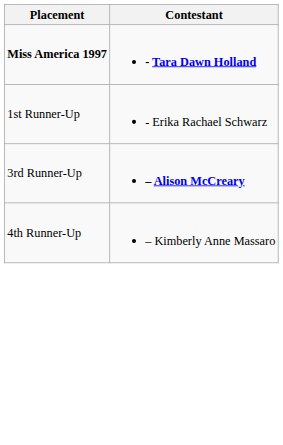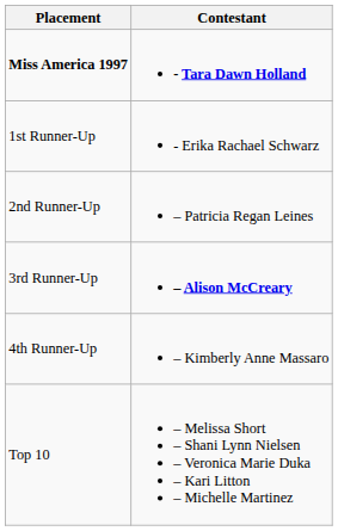 <table class="wikitable sortable" style="font-size: 95%;">
 <tr>
 <th>Placement</th>
 <th>Contestant</th>
 </tr>
 <tr>
 <td><strong>Miss America 1997</strong></td>
 <td><br><ul><li><strong> - <a href='#'>Tara Dawn Holland</a></strong></li></ul></td>
 </tr>
 <tr>
 <td>1st Runner-Up</td>
 <td><br><ul><li> - Erika Rachael Schwarz</li></ul></td>
 </tr>
 <tr>
+<td>2nd Runner-Up</td>
+<td><br><ul><li> – Patricia Regan Leines</li></ul></td>
+</tr>
+<tr>
 <td>3rd Runner-Up</td>
 <td><strong><br><ul><li> – <a href='#'>Alison McCreary</a></li></ul></strong></td>
 </tr>
 <tr>
 <td>4th Runner-Up</td>
 <td><br><ul><li> – Kimberly Anne Massaro</li></ul></td>
 </tr>
+<tr>
+<td>Top 10</td>
+<td><br><ul><li> – Melissa Short</li><li> – Shani Lynn Nielsen</li><li> – Veronica Marie Duka</li><li> – Kari Litton</li><li> – Michelle Martinez</li></ul></td>
+</tr>
 </table>
